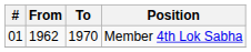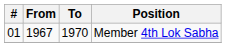 <table class="wikitable sortable">
 <tr>
 <th>#</th>
 <th>From</th>
 <th>To</th>
 <th>Position</th>
 </tr>
 <tr>
 <td>01</td>
-<td>1962</td>
+<td>1967</td>
 <td>1970</td>
 <td>Member <a href='#'>4th Lok Sabha</a></td>
 </tr>
 <tr>
 </tr>
 </table>
